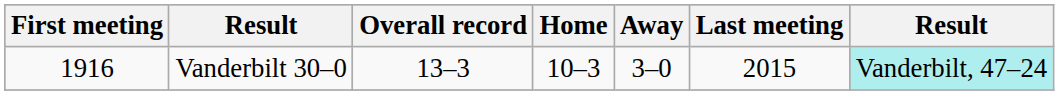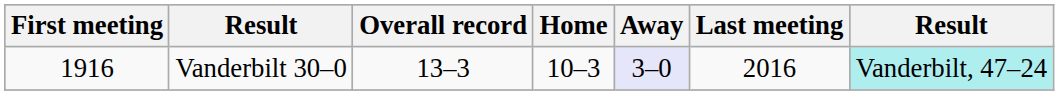 <table class="wikitable">
 <tr align="center">
 <th>First meeting</th>
 <th>Result</th>
 <th>Overall record</th>
 <th>Home</th>
 <th>Away</th>
 <th>Last meeting</th>
 <th>Result</th>
 </tr>
 <tr align="center">
 <td>1916</td>
 <td>Vanderbilt 30–0</td>
 <td>13–3</td>
 <td>10–3</td>
-<td>3–0</td>
-<td>2015</td>
+<td style="background: lavender;">3–0</td>
+<td>2016</td>
 <td style="background: paleturquoise;">Vanderbilt, 47–24</td>
 </tr>
 </table>
